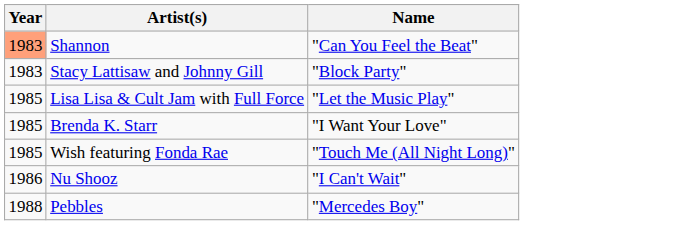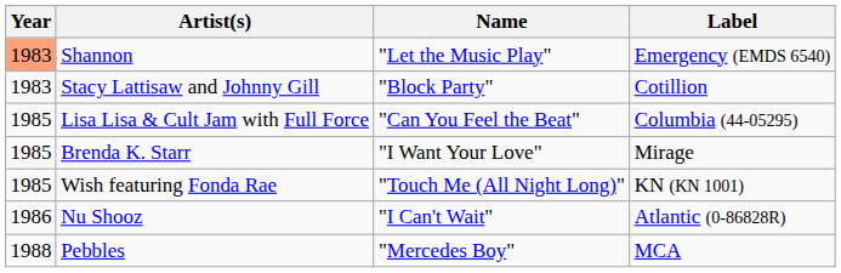 <table class="wikitable">
 <tr>
 <th>Year</th>
 <th>Artist(s)</th>
 <th>Name</th>
+<th>Label</th>
 </tr>
 <tr>
 <td style="background: lightsalmon;">1983</td>
 <td><a href='#'>Shannon</a></td>
-<td>"<a href='#'>Can You Feel the Beat</a>"</td>
+<td>"<a href='#'>Let the Music Play</a>"</td>
+<td><a href='#'>Emergency</a> <small>(EMDS 6540)</small></td>
 </tr>
 <tr>
 <td>1983</td>
 <td><a href='#'>Stacy Lattisaw</a> and <a href='#'>Johnny Gill</a></td>
 <td>"<a href='#'>Block Party</a>"</td>
+<td><a href='#'>Cotillion</a> </td>
 </tr>
 <tr>
 <td>1985</td>
 <td><a href='#'>Lisa Lisa & Cult Jam</a> with <a href='#'>Full Force</a></td>
-<td>"<a href='#'>Let the Music Play</a>"</td>
+<td>"<a href='#'>Can You Feel the Beat</a>"</td>
+<td><a href='#'>Columbia</a> <small>(44-05295)</small></td>
 </tr>
 <tr>
 <td>1985</td>
 <td><a href='#'>Brenda K. Starr</a></td>
 <td>"I Want Your Love"</td>
+<td>Mirage</td>
 </tr>
 <tr>
 <td>1985</td>
 <td>Wish featuring <a href='#'>Fonda Rae</a></td>
 <td>"<a href='#'>Touch Me (All Night Long)</a>"</td>
+<td>KN <small>(KN 1001)</small></td>
 </tr>
 <tr>
 <td>1986</td>
 <td><a href='#'>Nu Shooz</a></td>
 <td>"<a href='#'>I Can't Wait</a>"</td>
+<td><a href='#'>Atlantic</a> <small>(0-86828R)</small></td>
 </tr>
 <tr>
 <td>1988</td>
 <td><a href='#'>Pebbles</a></td>
 <td>"<a href='#'>Mercedes Boy</a>"</td>
+<td><a href='#'>MCA</a> </td>
 </tr>
 </table>
